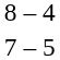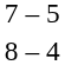 <table style="text-align:center">
 <tr>
 <th width=200></th>
 <th width=100></th>
 <th width=200></th>
 </tr>
 <tr>
 <td align=right><strong></strong></td>
-<td>8 – 4</td>
+<td>7 – 5</td>
 <td align=left></td>
 </tr>
 <tr>
 <td align=right><strong></strong></td>
-<td>7 – 5</td>
+<td>8 – 4</td>
 <td align=left></td>
 </tr>
 </table>
